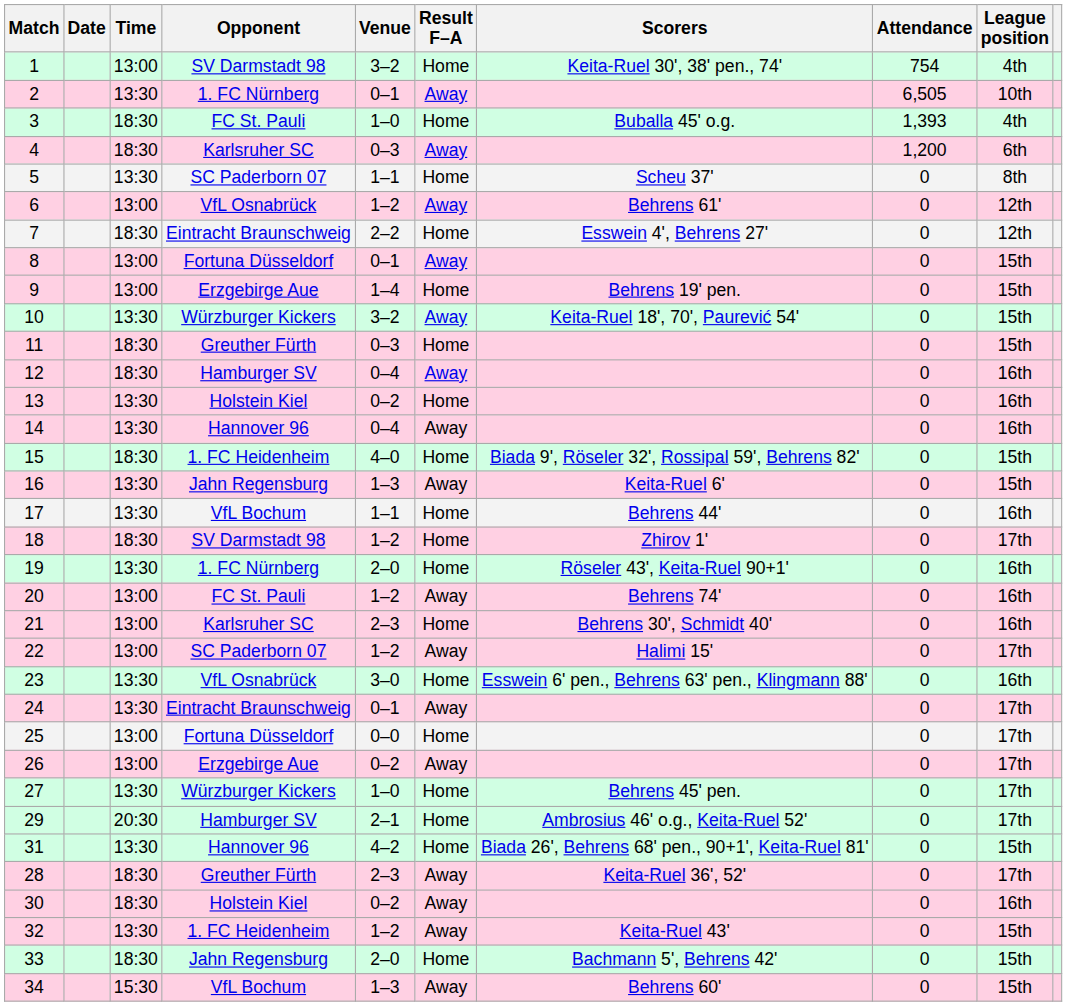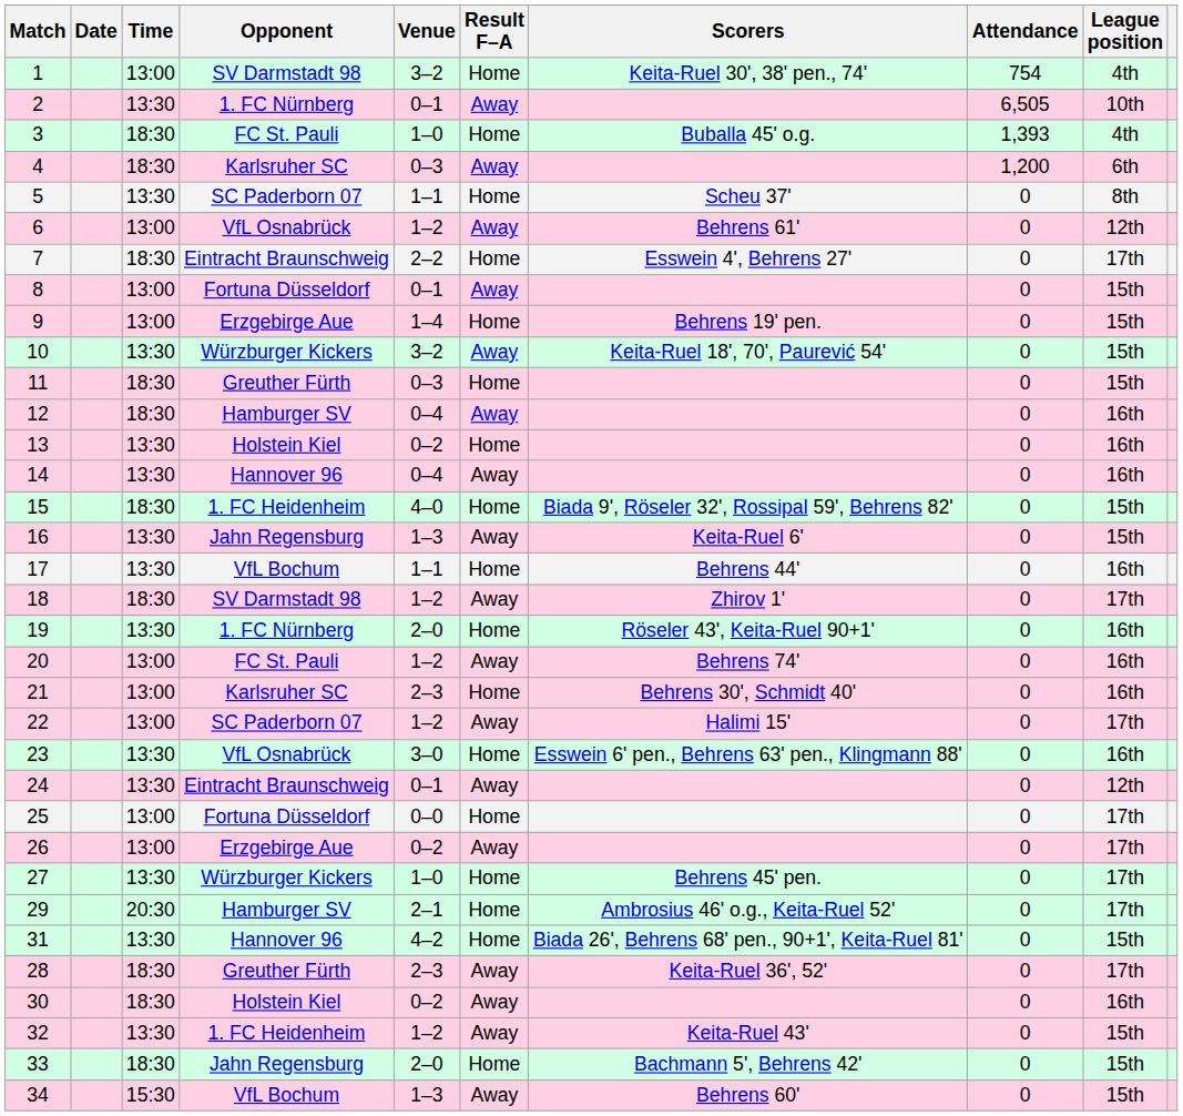 <table class="wikitable sortable" style="text-align:center">
 <tr>
 <th>Match</th>
 <th>Date</th>
 <th>Time</th>
 <th>Opponent</th>
 <th>Venue</th>
 <th>Result<br>F–A</th>
 <th class="unsortable">Scorers</th>
 <th>Attendance</th>
 <th>League<br>position</th>
 <th class="unsortable"></th>
 </tr>
 <tr bgcolor="#d0ffe3">
 <td>1</td>
 <td></td>
 <td>13:00</td>
 <td><a href='#'>SV Darmstadt 98</a></td>
 <td>3–2</td>
 <td>Home</td>
 <td><a href='#'>Keita-Ruel</a> 30', 38' pen., 74'</td>
 <td>754</td>
 <td>4th</td>
 <td></td>
 </tr>
 <tr bgcolor="#ffd0e3">
 <td>2</td>
 <td></td>
 <td>13:30</td>
 <td><a href='#'>1. FC Nürnberg</a></td>
 <td>0–1</td>
 <td><a href='#'>Away</a></td>
 <td></td>
 <td>6,505</td>
 <td>10th</td>
 <td></td>
 </tr>
 <tr bgcolor="#d0ffe3">
 <td>3</td>
 <td></td>
 <td>18:30</td>
 <td><a href='#'>FC St. Pauli</a></td>
 <td>1–0</td>
 <td>Home</td>
 <td><a href='#'>Buballa</a> 45' o.g.</td>
 <td>1,393</td>
 <td>4th</td>
 <td></td>
 </tr>
 <tr bgcolor="#ffd0e3">
 <td>4</td>
 <td></td>
 <td>18:30</td>
 <td><a href='#'>Karlsruher SC</a></td>
 <td>0–3</td>
 <td><a href='#'>Away</a></td>
 <td></td>
 <td>1,200</td>
 <td>6th</td>
 <td></td>
 </tr>
 <tr bgcolor="#f3f3f3">
 <td>5</td>
 <td></td>
 <td>13:30</td>
 <td><a href='#'>SC Paderborn 07</a></td>
 <td>1–1</td>
 <td>Home</td>
 <td><a href='#'>Scheu</a> 37'</td>
 <td>0</td>
 <td>8th</td>
 <td></td>
 </tr>
 <tr bgcolor="#ffd0e3">
 <td>6</td>
 <td></td>
 <td>13:00</td>
 <td><a href='#'>VfL Osnabrück</a></td>
 <td>1–2</td>
 <td><a href='#'>Away</a></td>
 <td><a href='#'>Behrens</a> 61'</td>
 <td>0</td>
 <td>12th</td>
 <td></td>
 </tr>
 <tr bgcolor="#f3f3f3">
 <td>7</td>
 <td></td>
 <td>18:30</td>
 <td><a href='#'>Eintracht Braunschweig</a></td>
 <td>2–2</td>
 <td>Home</td>
 <td><a href='#'>Esswein</a> 4', <a href='#'>Behrens</a> 27'</td>
 <td>0</td>
-<td>12th</td>
+<td>17th</td>
 <td></td>
 </tr>
 <tr bgcolor="#ffd0e3">
 <td>8</td>
 <td></td>
 <td>13:00</td>
 <td><a href='#'>Fortuna Düsseldorf</a></td>
 <td>0–1</td>
 <td><a href='#'>Away</a></td>
 <td></td>
 <td>0</td>
 <td>15th</td>
 <td></td>
 </tr>
 <tr bgcolor="#ffd0e3">
 <td>9</td>
 <td></td>
 <td>13:00</td>
 <td><a href='#'>Erzgebirge Aue</a></td>
 <td>1–4</td>
 <td>Home</td>
 <td><a href='#'>Behrens</a> 19' pen.</td>
 <td>0</td>
 <td>15th</td>
 <td></td>
 </tr>
 <tr bgcolor="#d0ffe3">
 <td>10</td>
 <td></td>
 <td>13:30</td>
 <td><a href='#'>Würzburger Kickers</a></td>
 <td>3–2</td>
 <td><a href='#'>Away</a></td>
 <td><a href='#'>Keita-Ruel</a> 18', 70', <a href='#'>Paurević</a> 54'</td>
 <td>0</td>
 <td>15th</td>
 <td></td>
 </tr>
 <tr bgcolor="#ffd0e3">
 <td>11</td>
 <td></td>
 <td>18:30</td>
 <td><a href='#'>Greuther Fürth</a></td>
 <td>0–3</td>
 <td>Home</td>
 <td></td>
 <td>0</td>
 <td>15th</td>
 <td></td>
 </tr>
 <tr bgcolor="#ffd0e3">
 <td>12</td>
 <td></td>
 <td>18:30</td>
 <td><a href='#'>Hamburger SV</a></td>
 <td>0–4</td>
 <td><a href='#'>Away</a></td>
 <td></td>
 <td>0</td>
 <td>16th</td>
 <td></td>
 </tr>
 <tr bgcolor="#ffd0e3">
 <td>13</td>
 <td></td>
 <td>13:30</td>
 <td><a href='#'>Holstein Kiel</a></td>
 <td>0–2</td>
 <td>Home</td>
 <td></td>
 <td>0</td>
 <td>16th</td>
 <td></td>
 </tr>
 <tr bgcolor="#ffd0e3">
 <td>14</td>
 <td></td>
 <td>13:30</td>
 <td><a href='#'>Hannover 96</a></td>
 <td>0–4</td>
 <td>Away</td>
 <td></td>
 <td>0</td>
 <td>16th</td>
 <td></td>
 </tr>
 <tr bgcolor="#d0ffe3">
 <td>15</td>
 <td></td>
 <td>18:30</td>
 <td><a href='#'>1. FC Heidenheim</a></td>
 <td>4–0</td>
 <td>Home</td>
 <td><a href='#'>Biada</a> 9', <a href='#'>Röseler</a> 32', <a href='#'>Rossipal</a> 59', <a href='#'>Behrens</a> 82'</td>
 <td>0</td>
 <td>15th</td>
 <td></td>
 </tr>
 <tr bgcolor="#ffd0e3">
 <td>16</td>
 <td></td>
 <td>13:30</td>
 <td><a href='#'>Jahn Regensburg</a></td>
 <td>1–3</td>
 <td>Away</td>
 <td><a href='#'>Keita-Ruel</a> 6'</td>
 <td>0</td>
 <td>15th</td>
 <td></td>
 </tr>
 <tr bgcolor="#f3f3f3">
 <td>17</td>
 <td></td>
 <td>13:30</td>
 <td><a href='#'>VfL Bochum</a></td>
 <td>1–1</td>
 <td>Home</td>
 <td><a href='#'>Behrens</a> 44'</td>
 <td>0</td>
 <td>16th</td>
 <td></td>
 </tr>
 <tr bgcolor="#ffd0e3">
 <td>18</td>
 <td></td>
 <td>18:30</td>
 <td><a href='#'>SV Darmstadt 98</a></td>
 <td>1–2</td>
-<td>Home</td>
+<td>Away</td>
 <td><a href='#'>Zhirov</a> 1'</td>
 <td>0</td>
 <td>17th</td>
 <td></td>
 </tr>
 <tr bgcolor="#d0ffe3">
 <td>19</td>
 <td></td>
 <td>13:30</td>
 <td><a href='#'>1. FC Nürnberg</a></td>
 <td>2–0</td>
 <td>Home</td>
 <td><a href='#'>Röseler</a> 43', <a href='#'>Keita-Ruel</a> 90+1'</td>
 <td>0</td>
 <td>16th</td>
 <td></td>
 </tr>
 <tr bgcolor="#ffd0e3">
 <td>20</td>
 <td></td>
 <td>13:00</td>
 <td><a href='#'>FC St. Pauli</a></td>
 <td>1–2</td>
 <td>Away</td>
 <td><a href='#'>Behrens</a> 74'</td>
 <td>0</td>
 <td>16th</td>
 <td></td>
 </tr>
 <tr bgcolor="#ffd0e3">
 <td>21</td>
 <td></td>
 <td>13:00</td>
 <td><a href='#'>Karlsruher SC</a></td>
 <td>2–3</td>
 <td>Home</td>
 <td><a href='#'>Behrens</a> 30', <a href='#'>Schmidt</a> 40'</td>
 <td>0</td>
 <td>16th</td>
 <td></td>
 </tr>
 <tr bgcolor="#ffd0e3">
 <td>22</td>
 <td></td>
 <td>13:00</td>
 <td><a href='#'>SC Paderborn 07</a></td>
 <td>1–2</td>
 <td>Away</td>
 <td><a href='#'>Halimi</a> 15'</td>
 <td>0</td>
 <td>17th</td>
 <td></td>
 </tr>
 <tr bgcolor="#d0ffe3">
 <td>23</td>
 <td></td>
 <td>13:30</td>
 <td><a href='#'>VfL Osnabrück</a></td>
 <td>3–0</td>
 <td>Home</td>
 <td><a href='#'>Esswein</a> 6' pen., <a href='#'>Behrens</a> 63' pen., <a href='#'>Klingmann</a> 88'</td>
 <td>0</td>
 <td>16th</td>
 <td></td>
 </tr>
 <tr bgcolor="#ffd0e3">
 <td>24</td>
 <td></td>
 <td>13:30</td>
 <td><a href='#'>Eintracht Braunschweig</a></td>
 <td>0–1</td>
 <td>Away</td>
 <td></td>
 <td>0</td>
-<td>17th</td>
+<td>12th</td>
 <td></td>
 </tr>
 <tr bgcolor="#f3f3f3">
 <td>25</td>
 <td></td>
 <td>13:00</td>
 <td><a href='#'>Fortuna Düsseldorf</a></td>
 <td>0–0</td>
 <td>Home</td>
 <td></td>
 <td>0</td>
 <td>17th</td>
 <td></td>
 </tr>
 <tr bgcolor="#ffd0e3">
 <td>26</td>
 <td></td>
 <td>13:00</td>
 <td><a href='#'>Erzgebirge Aue</a></td>
 <td>0–2</td>
 <td>Away</td>
 <td></td>
 <td>0</td>
 <td>17th</td>
 <td></td>
 </tr>
 <tr bgcolor="#d0ffe3">
 <td>27</td>
 <td></td>
 <td>13:30</td>
 <td><a href='#'>Würzburger Kickers</a></td>
 <td>1–0</td>
 <td>Home</td>
 <td><a href='#'>Behrens</a> 45' pen.</td>
 <td>0</td>
 <td>17th</td>
 <td></td>
 </tr>
 <tr bgcolor="#d0ffe3">
 <td>29</td>
 <td></td>
 <td>20:30</td>
 <td><a href='#'>Hamburger SV</a></td>
 <td>2–1</td>
 <td>Home</td>
 <td><a href='#'>Ambrosius</a> 46' o.g., <a href='#'>Keita-Ruel</a> 52'</td>
 <td>0</td>
 <td>17th</td>
 <td></td>
 </tr>
 <tr bgcolor="#d0ffe3">
 <td>31</td>
 <td></td>
 <td>13:30</td>
 <td><a href='#'>Hannover 96</a></td>
 <td>4–2</td>
 <td>Home</td>
 <td><a href='#'>Biada</a> 26', <a href='#'>Behrens</a> 68' pen., 90+1', <a href='#'>Keita-Ruel</a> 81'</td>
 <td>0</td>
 <td>15th</td>
 <td></td>
 </tr>
 <tr bgcolor="#ffd0e3">
 <td>28</td>
 <td></td>
 <td>18:30</td>
 <td><a href='#'>Greuther Fürth</a></td>
 <td>2–3</td>
 <td>Away</td>
 <td><a href='#'>Keita-Ruel</a> 36', 52'</td>
 <td>0</td>
 <td>17th</td>
 <td></td>
 </tr>
 <tr bgcolor="#ffd0e3">
 <td>30</td>
 <td></td>
 <td>18:30</td>
 <td><a href='#'>Holstein Kiel</a></td>
 <td>0–2</td>
 <td>Away</td>
 <td></td>
 <td>0</td>
 <td>16th</td>
 <td></td>
 </tr>
 <tr bgcolor="#ffd0e3">
 <td>32</td>
 <td></td>
 <td>13:30</td>
 <td><a href='#'>1. FC Heidenheim</a></td>
 <td>1–2</td>
 <td>Away</td>
 <td><a href='#'>Keita-Ruel</a> 43'</td>
 <td>0</td>
 <td>15th</td>
 <td></td>
 </tr>
 <tr bgcolor="#d0ffe3">
 <td>33</td>
 <td></td>
 <td>18:30</td>
 <td><a href='#'>Jahn Regensburg</a></td>
 <td>2–0</td>
 <td>Home</td>
 <td><a href='#'>Bachmann</a> 5', <a href='#'>Behrens</a> 42'</td>
 <td>0</td>
 <td>15th</td>
 <td></td>
 </tr>
 <tr bgcolor="#ffd0e3">
 <td>34</td>
 <td></td>
 <td>15:30</td>
 <td><a href='#'>VfL Bochum</a></td>
 <td>1–3</td>
 <td>Away</td>
 <td><a href='#'>Behrens</a> 60'</td>
 <td>0</td>
 <td>15th</td>
 <td></td>
 </tr>
 </table>
